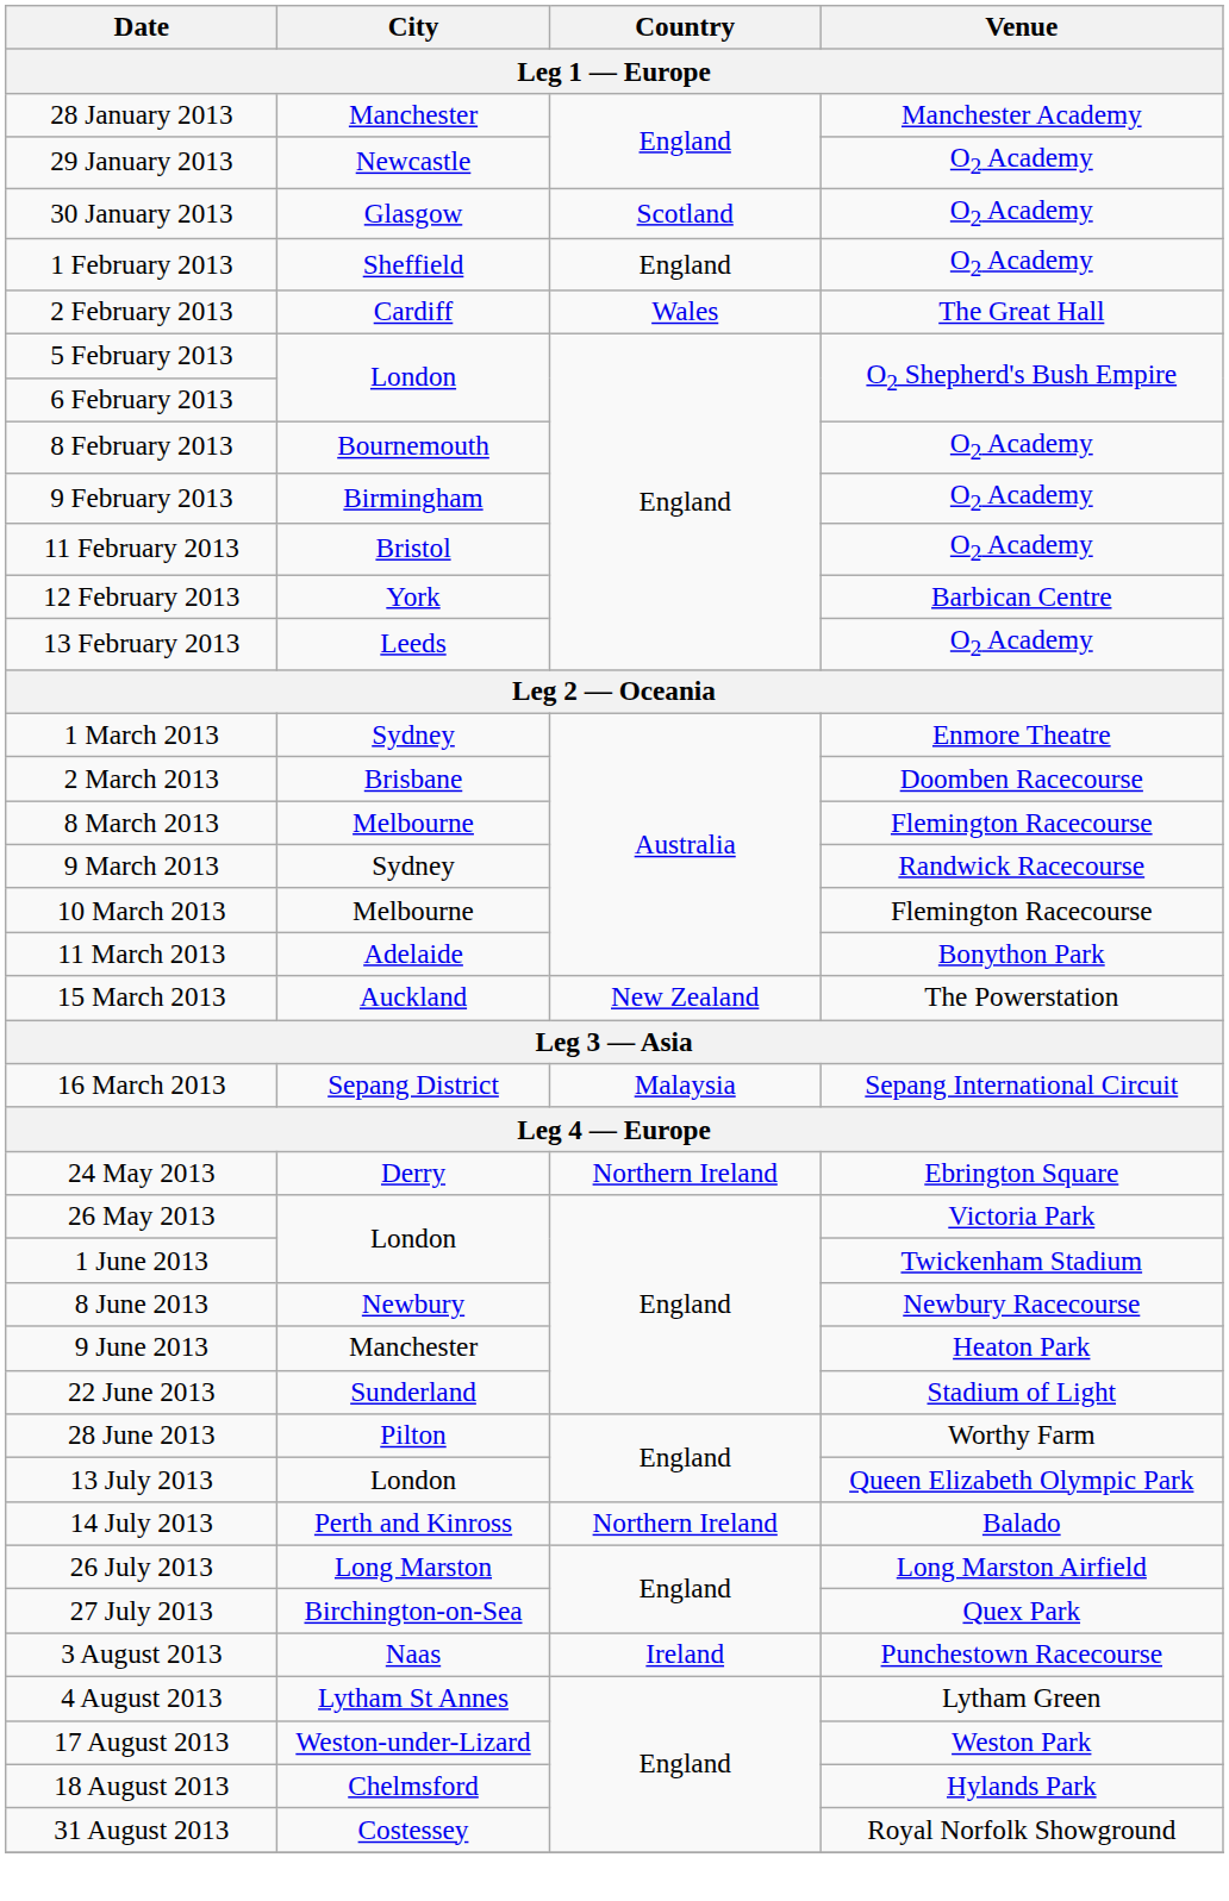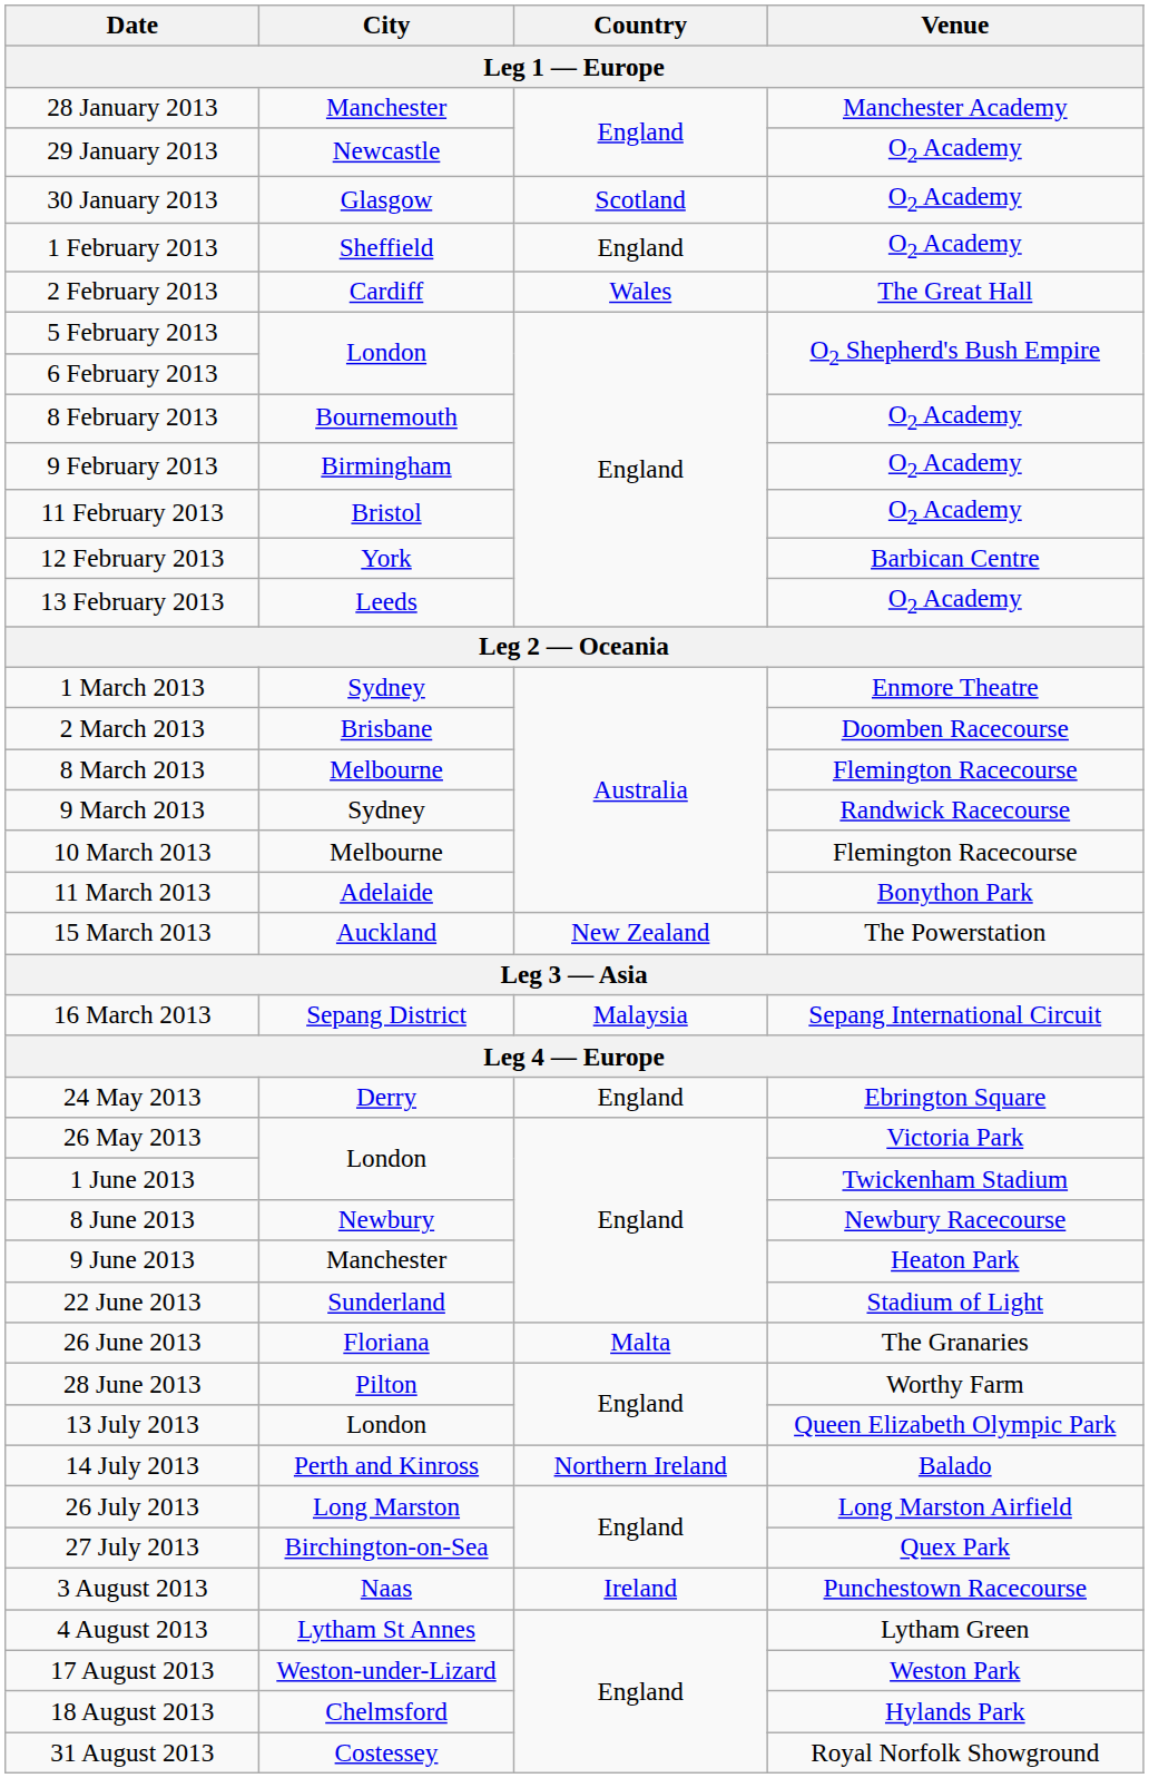 <table class="wikitable" style="text-align:center;">
 <tr>
 <th style="width:150px;">Date</th>
 <th style="width:150px;">City</th>
 <th style="width:150px;">Country</th>
 <th style="width:225px;">Venue</th>
 </tr>
 <tr>
 <th scope="row" colspan="4">Leg 1 — Europe</th>
 </tr>
 <tr>
 <td>28 January 2013</td>
 <td><a href='#'>Manchester</a></td>
 <td rowspan="2"><a href='#'>England</a></td>
 <td><a href='#'>Manchester Academy</a></td>
 </tr>
 <tr>
 <td>29 January 2013</td>
 <td><a href='#'>Newcastle</a></td>
 <td><a href='#'>O<sub>2</sub> Academy</a></td>
 </tr>
 <tr>
 <td>30 January 2013</td>
 <td><a href='#'>Glasgow</a></td>
 <td><a href='#'>Scotland</a></td>
 <td><a href='#'>O<sub>2</sub> Academy</a></td>
 </tr>
 <tr>
 <td>1 February 2013</td>
 <td><a href='#'>Sheffield</a></td>
 <td>England</td>
 <td><a href='#'>O<sub>2</sub> Academy</a></td>
 </tr>
 <tr>
 <td>2 February 2013</td>
 <td><a href='#'>Cardiff</a></td>
 <td><a href='#'>Wales</a></td>
 <td><a href='#'>The Great Hall</a></td>
 </tr>
 <tr>
 <td>5 February 2013</td>
 <td rowspan="2"><a href='#'>London</a></td>
 <td rowspan="7">England</td>
 <td rowspan="2"><a href='#'>O<sub>2</sub> Shepherd's Bush Empire</a></td>
 </tr>
 <tr>
 <td>6 February 2013</td>
 </tr>
 <tr>
 <td>8 February 2013</td>
 <td><a href='#'>Bournemouth</a></td>
 <td><a href='#'>O<sub>2</sub> Academy</a></td>
 </tr>
 <tr>
 <td>9 February 2013</td>
 <td><a href='#'>Birmingham</a></td>
 <td><a href='#'>O<sub>2</sub> Academy</a></td>
 </tr>
 <tr>
 <td>11 February 2013</td>
 <td><a href='#'>Bristol</a></td>
 <td><a href='#'>O<sub>2</sub> Academy</a></td>
 </tr>
 <tr>
 <td>12 February 2013</td>
 <td><a href='#'>York</a></td>
 <td><a href='#'>Barbican Centre</a></td>
 </tr>
 <tr>
 <td>13 February 2013</td>
 <td><a href='#'>Leeds</a></td>
 <td><a href='#'>O<sub>2</sub> Academy</a></td>
 </tr>
 <tr>
 <th colspan= "4">Leg 2 — Oceania</th>
 </tr>
 <tr>
 <td>1 March 2013</td>
 <td><a href='#'>Sydney</a></td>
 <td rowspan="6"><a href='#'>Australia</a></td>
 <td><a href='#'>Enmore Theatre</a></td>
 </tr>
 <tr>
 <td>2 March 2013</td>
 <td><a href='#'>Brisbane</a></td>
 <td><a href='#'>Doomben Racecourse</a></td>
 </tr>
 <tr>
 <td>8 March 2013</td>
 <td><a href='#'>Melbourne</a></td>
 <td><a href='#'>Flemington Racecourse</a></td>
 </tr>
 <tr>
 <td>9 March 2013</td>
 <td>Sydney</td>
 <td><a href='#'>Randwick Racecourse</a></td>
 </tr>
 <tr>
 <td>10 March 2013</td>
 <td>Melbourne</td>
 <td>Flemington Racecourse</td>
 </tr>
 <tr>
 <td>11 March 2013</td>
 <td><a href='#'>Adelaide</a></td>
 <td><a href='#'>Bonython Park</a></td>
 </tr>
 <tr>
 <td>15 March 2013</td>
 <td><a href='#'>Auckland</a></td>
 <td><a href='#'>New Zealand</a></td>
 <td>The Powerstation</td>
 </tr>
 <tr>
 <th colspan="4">Leg 3 — Asia</th>
 </tr>
 <tr>
 <td>16 March 2013</td>
 <td><a href='#'>Sepang District</a></td>
 <td><a href='#'>Malaysia</a></td>
 <td><a href='#'>Sepang International Circuit</a></td>
 </tr>
 <tr>
 <th colspan="4">Leg 4 — Europe</th>
 </tr>
 <tr>
 <td>24 May 2013</td>
 <td><a href='#'>Derry</a></td>
-<td><a href='#'>Northern Ireland</a></td>
+<td>England</td>
 <td><a href='#'>Ebrington Square</a></td>
 </tr>
 <tr>
 <td>26 May 2013</td>
 <td rowspan="2">London</td>
 <td rowspan="5">England</td>
 <td><a href='#'>Victoria Park</a></td>
 </tr>
 <tr>
 <td>1 June 2013</td>
 <td><a href='#'>Twickenham Stadium</a></td>
 </tr>
 <tr>
 <td>8 June 2013</td>
 <td><a href='#'>Newbury</a></td>
 <td><a href='#'>Newbury Racecourse</a></td>
 </tr>
 <tr>
 <td>9 June 2013</td>
 <td>Manchester</td>
 <td><a href='#'>Heaton Park</a></td>
 </tr>
 <tr>
 <td>22 June 2013</td>
 <td><a href='#'>Sunderland</a></td>
 <td><a href='#'>Stadium of Light</a></td>
+</tr>
+<tr>
+<td>26 June 2013</td>
+<td><a href='#'>Floriana</a></td>
+<td><a href='#'>Malta</a></td>
+<td>The Granaries</td>
 </tr>
 <tr>
 <td>28 June 2013</td>
 <td><a href='#'>Pilton</a></td>
 <td rowspan="2">England</td>
 <td>Worthy Farm</td>
 </tr>
 <tr>
 <td>13 July 2013</td>
 <td>London</td>
 <td><a href='#'>Queen Elizabeth Olympic Park</a></td>
 </tr>
 <tr>
 <td>14 July 2013</td>
 <td><a href='#'>Perth and Kinross</a></td>
 <td><a href='#'>Northern Ireland</a></td>
 <td><a href='#'>Balado</a></td>
 </tr>
 <tr>
 <td>26 July 2013</td>
 <td><a href='#'>Long Marston</a></td>
 <td rowspan="2">England</td>
 <td><a href='#'>Long Marston Airfield</a></td>
 </tr>
 <tr>
 <td>27 July 2013</td>
 <td><a href='#'>Birchington-on-Sea</a></td>
 <td><a href='#'>Quex Park</a></td>
 </tr>
 <tr>
 <td>3 August 2013</td>
 <td><a href='#'>Naas</a></td>
 <td><a href='#'>Ireland</a></td>
 <td><a href='#'>Punchestown Racecourse</a></td>
 </tr>
 <tr>
 <td>4 August 2013</td>
 <td><a href='#'>Lytham St Annes</a></td>
 <td rowspan="4">England</td>
 <td>Lytham Green</td>
 </tr>
 <tr>
 <td>17 August 2013</td>
 <td><a href='#'>Weston-under-Lizard</a></td>
 <td><a href='#'>Weston Park</a></td>
 </tr>
 <tr>
 <td>18 August 2013</td>
 <td><a href='#'>Chelmsford</a></td>
 <td><a href='#'>Hylands Park</a></td>
 </tr>
 <tr>
 <td>31 August 2013</td>
 <td><a href='#'>Costessey</a></td>
 <td>Royal Norfolk Showground</td>
 </tr>
 <tr>
 </tr>
 </table>
